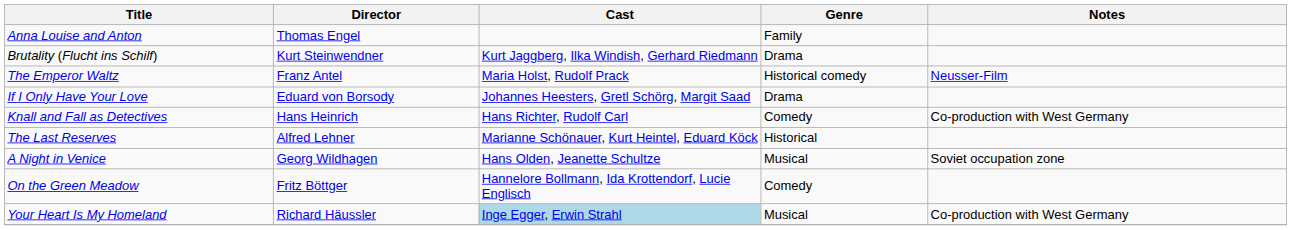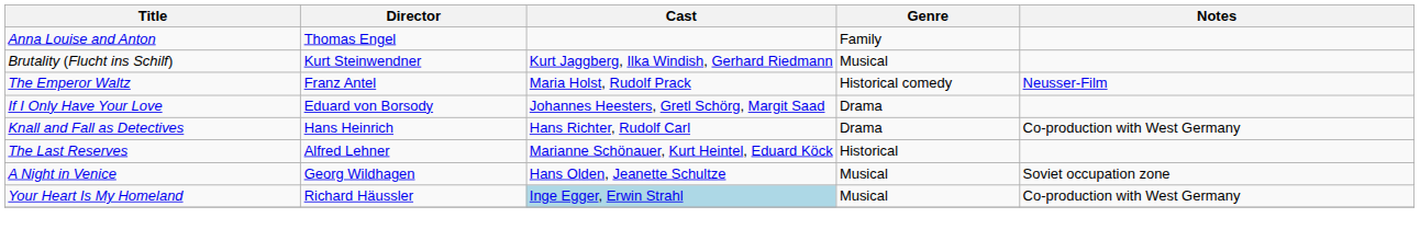 <table class="wikitable" width= "100%">
 <tr>
 <th width=21%>Title</th>
 <th width=16%>Director</th>
 <th width=22%>Cast</th>
 <th width=13%>Genre</th>
 <th width=28%>Notes</th>
 </tr>
 <tr>
 <td><em><a href='#'>Anna Louise and Anton</a></em></td>
 <td><a href='#'>Thomas Engel</a></td>
 <td></td>
 <td>Family</td>
 <td></td>
 </tr>
 <tr>
 <td><em>Brutality</em> (<em>Flucht ins Schilf</em>)</td>
 <td><a href='#'>Kurt Steinwendner</a></td>
 <td><a href='#'>Kurt Jaggberg</a>, <a href='#'>Ilka Windish</a>, <a href='#'>Gerhard Riedmann</a></td>
-<td>Drama</td>
+<td>Musical</td>
 <td></td>
 </tr>
 <tr>
 <td><em><a href='#'>The Emperor Waltz</a></em></td>
 <td><a href='#'>Franz Antel</a></td>
 <td><a href='#'>Maria Holst</a>, <a href='#'>Rudolf Prack</a></td>
 <td>Historical comedy</td>
 <td><a href='#'>Neusser-Film</a></td>
 </tr>
 <tr>
 <td><em><a href='#'>If I Only Have Your Love</a></em></td>
 <td><a href='#'>Eduard von Borsody</a></td>
 <td><a href='#'>Johannes Heesters</a>, <a href='#'>Gretl Schörg</a>, <a href='#'>Margit Saad</a></td>
 <td>Drama</td>
 <td></td>
 </tr>
 <tr>
 <td><em><a href='#'>Knall and Fall as Detectives</a></em></td>
 <td><a href='#'>Hans Heinrich</a></td>
 <td><a href='#'>Hans Richter</a>, <a href='#'>Rudolf Carl</a></td>
-<td>Comedy</td>
+<td>Drama</td>
 <td>Co-production with West Germany</td>
 </tr>
 <tr>
 <td><em><a href='#'>The Last Reserves</a></em></td>
 <td><a href='#'>Alfred Lehner</a></td>
 <td><a href='#'>Marianne Schönauer</a>, <a href='#'>Kurt Heintel</a>, <a href='#'>Eduard Köck</a></td>
 <td>Historical</td>
 <td></td>
 </tr>
 <tr>
 <td><em><a href='#'>A Night in Venice</a></em></td>
 <td><a href='#'>Georg Wildhagen</a></td>
 <td><a href='#'>Hans Olden</a>, <a href='#'>Jeanette Schultze</a></td>
 <td>Musical</td>
 <td>Soviet occupation zone</td>
 </tr>
 <tr>
-<td><em><a href='#'>On the Green Meadow</a></em></td>
-<td><a href='#'>Fritz Böttger</a></td>
-<td><a href='#'>Hannelore Bollmann</a>, <a href='#'>Ida Krottendorf</a>, <a href='#'>Lucie Englisch</a></td>
-<td>Comedy</td>
-<td></td>
-</tr>
-<tr>
 <td><em><a href='#'>Your Heart Is My Homeland</a></em></td>
 <td><a href='#'>Richard Häussler</a></td>
 <td style="background: lightblue;"><a href='#'>Inge Egger</a>, <a href='#'>Erwin Strahl</a></td>
 <td>Musical</td>
 <td>Co-production with West Germany</td>
 </tr>
 <tr>
 </tr>
 </table>
